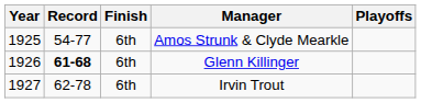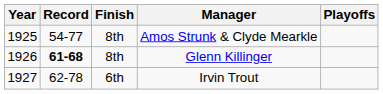 <table class="wikitable">
 <tr>
 <th>Year</th>
 <th>Record</th>
 <th>Finish</th>
 <th>Manager</th>
 <th>Playoffs</th>
 </tr>
 <tr align=center>
 <td>1925</td>
 <td>54-77</td>
-<td>6th</td>
+<td>8th</td>
 <td><a href='#'>Amos Strunk</a> & Clyde Mearkle</td>
 <td></td>
 </tr>
 <tr align=center>
 <td>1926</td>
 <td><strong>61-68</strong></td>
-<td>6th</td>
+<td>8th</td>
 <td><a href='#'>Glenn Killinger</a></td>
 <td></td>
 </tr>
 <tr align=center>
 <td>1927</td>
 <td>62-78</td>
 <td>6th</td>
 <td>Irvin Trout</td>
 <td></td>
 </tr>
 </table>
